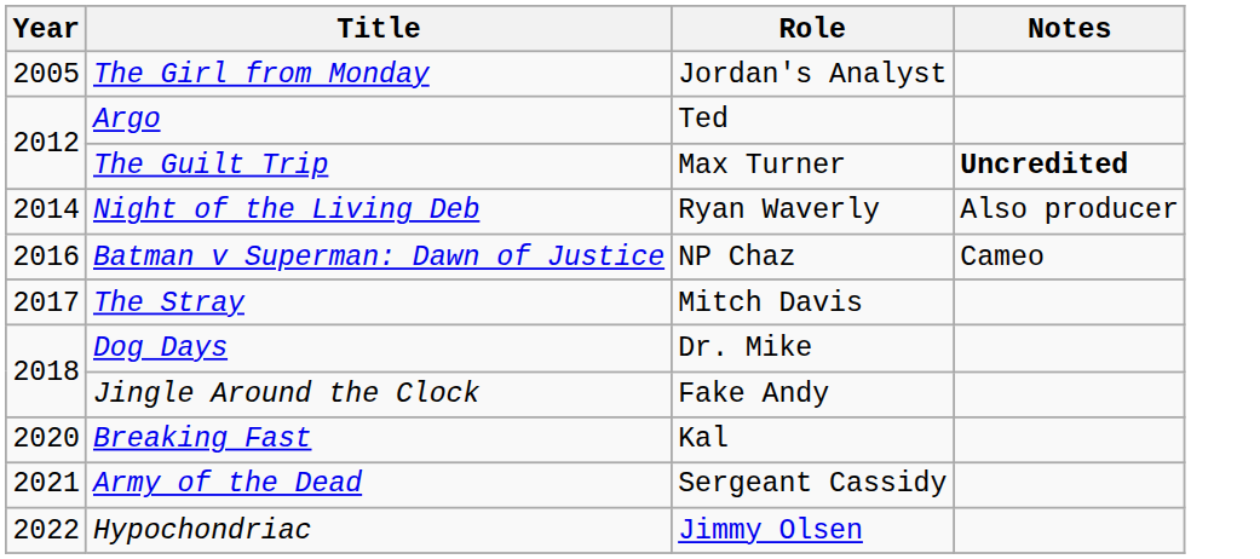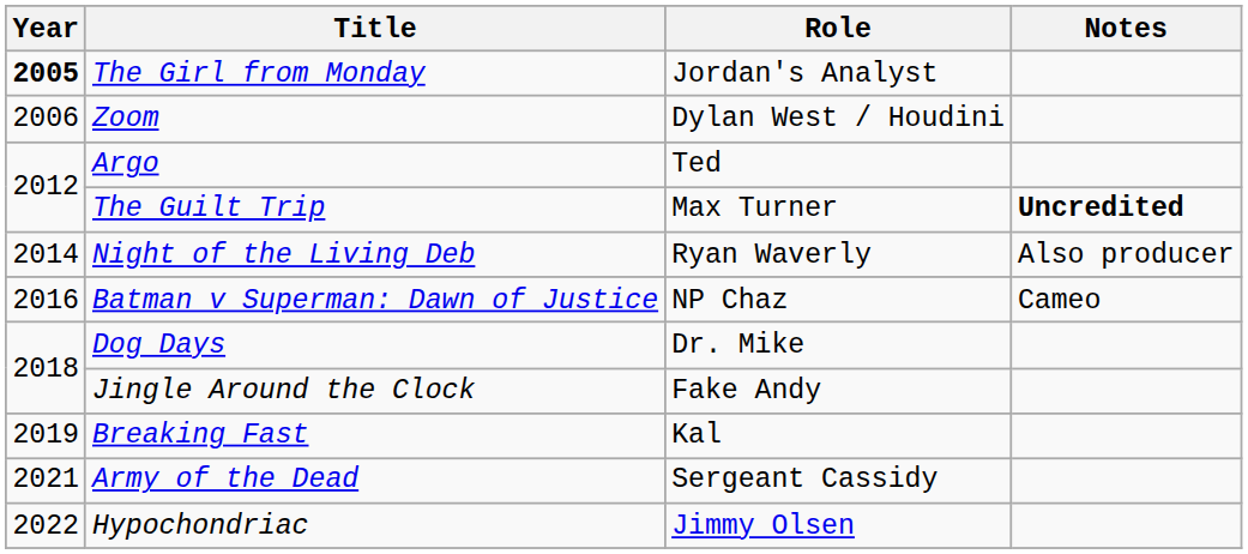 <table class="wikitable sortable">
 <tr>
 <th>Year</th>
 <th>Title</th>
 <th>Role</th>
 <th class="unsortable">Notes</th>
 </tr>
 <tr>
-<td>2005</td>
+<td><strong>2005</strong></td>
 <td><em><a href='#'>The Girl from Monday</a></em></td>
 <td>Jordan's Analyst</td>
+<td></td>
+</tr>
+<tr>
+<td>2006</td>
+<td><em><a href='#'>Zoom</a></em></td>
+<td>Dylan West / Houdini</td>
 <td></td>
 </tr>
 <tr>
 <td rowspan="2">2012</td>
 <td><em><a href='#'>Argo</a></em></td>
 <td>Ted</td>
 <td></td>
 </tr>
 <tr>
 <td><em><a href='#'>The Guilt Trip</a></em></td>
 <td>Max Turner</td>
 <td><strong>Uncredited</strong></td>
 </tr>
 <tr>
 <td>2014</td>
 <td><em><a href='#'>Night of the Living Deb</a></em></td>
 <td>Ryan Waverly</td>
 <td>Also producer</td>
 </tr>
 <tr>
 <td>2016</td>
 <td><em><a href='#'>Batman v Superman: Dawn of Justice</a></em></td>
 <td>NP Chaz</td>
 <td>Cameo</td>
 </tr>
 <tr>
-<td>2017</td>
-<td><em><a href='#'>The Stray</a></em></td>
-<td>Mitch Davis</td>
-<td></td>
-</tr>
-<tr>
 <td rowspan="2">2018</td>
 <td><em><a href='#'>Dog Days</a></em></td>
 <td>Dr. Mike</td>
 <td></td>
 </tr>
 <tr>
 <td><em>Jingle Around the Clock</em></td>
 <td>Fake Andy</td>
 <td></td>
 </tr>
 <tr>
-<td>2020</td>
+<td>2019</td>
 <td><em><a href='#'>Breaking Fast</a></em></td>
 <td>Kal</td>
 <td></td>
 </tr>
 <tr>
 <td>2021</td>
 <td><em><a href='#'>Army of the Dead</a></em></td>
 <td>Sergeant Cassidy</td>
 <td></td>
 </tr>
 <tr>
 <td>2022</td>
 <td><em>Hypochondriac</em></td>
 <td><a href='#'>Jimmy Olsen</a></td>
 <td></td>
 </tr>
 </table>
